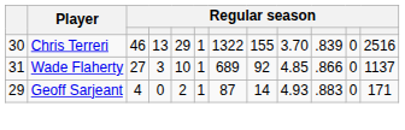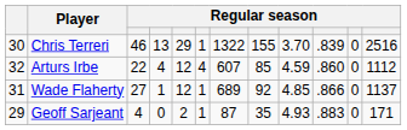 <table class="wikitable plainrowheaders" style="text-align:center;">
 <tr>
 <th scope="col" rowspan="2"></th>
 <th scope="col" rowspan="2">Player</th>
 <th scope=colgroup colspan=10>Regular season</th>
 </tr>
 <tr>
 <th scope="col"></th>
 <th scope="col"></th>
 <th scope="col"></th>
 <th scope="col"></th>
 <th scope="col"></th>
 <th scope="col"></th>
 <th scope="col"></th>
 <th scope="col"></th>
 <th scope="col"></th>
 <th scope="col"></th>
 </tr>
 <tr>
 <td scope="row">30</td>
 <td align="left"><a href='#'>Chris Terreri</a></td>
 <td>46</td>
 <td>13</td>
 <td>29</td>
 <td>1</td>
 <td>1322</td>
 <td>155</td>
 <td>3.70</td>
 <td>.839</td>
 <td>0</td>
 <td>2516</td>
 </tr>
 <tr>
+<td scope="row">32</td>
+<td align="left"><a href='#'>Arturs Irbe</a></td>
+<td>22</td>
+<td>4</td>
+<td>12</td>
+<td>4</td>
+<td>607</td>
+<td>85</td>
+<td>4.59</td>
+<td>.860</td>
+<td>0</td>
+<td>1112</td>
+</tr>
+<tr>
 <td scope="row">31</td>
 <td align="left"><a href='#'>Wade Flaherty</a></td>
 <td>27</td>
-<td>3</td>
-<td>10</td>
+<td>1</td>
+<td>12</td>
 <td>1</td>
 <td>689</td>
 <td>92</td>
 <td>4.85</td>
 <td>.866</td>
 <td>0</td>
 <td>1137</td>
 </tr>
 <tr>
 <td scope="row">29</td>
 <td align="left"><a href='#'>Geoff Sarjeant</a></td>
 <td>4</td>
 <td>0</td>
 <td>2</td>
 <td>1</td>
 <td>87</td>
-<td>14</td>
+<td>35</td>
 <td>4.93</td>
 <td>.883</td>
 <td>0</td>
 <td>171</td>
 </tr>
 </table>
